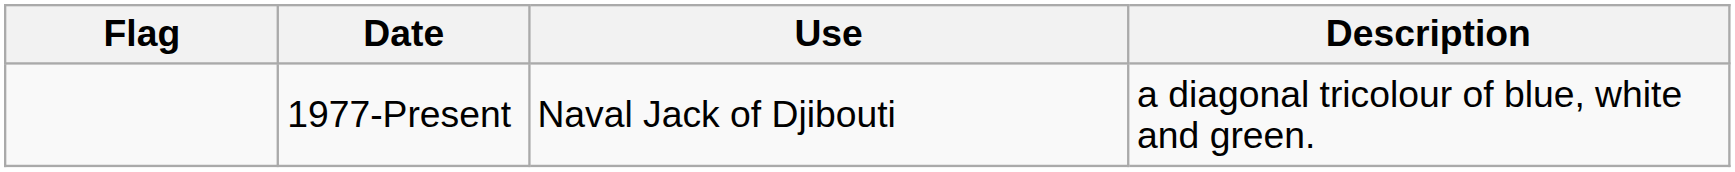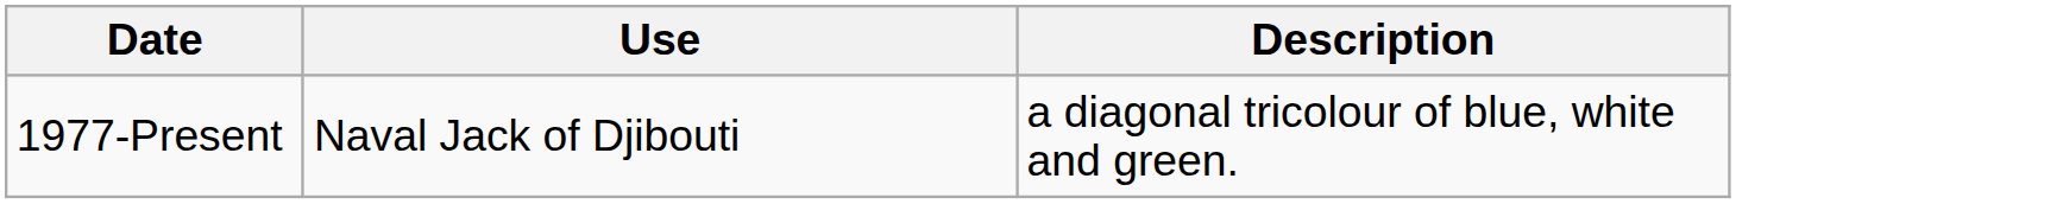 <table class="wikitable">
 <tr>
-<th style="width:110px;">Flag</th>
 <th style="width:100px;">Date</th>
 <th style="width:250px;">Use</th>
 <th style="width:250px;">Description</th>
 </tr>
 <tr>
-<td></td>
 <td>1977-Present</td>
 <td>Naval Jack of Djibouti</td>
 <td>a diagonal tricolour of blue, white and green.</td>
 </tr>
 </table>
